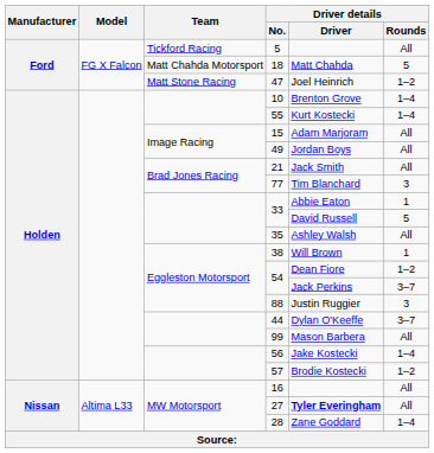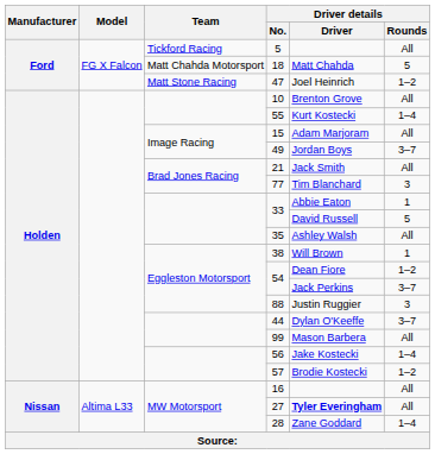 <table class="wikitable" style="font-size: 85%">
 <tr>
 <th rowspan=2>Manufacturer</th>
 <th rowspan=2>Model</th>
 <th rowspan=2>Team</th>
 <th colspan=3>Driver details</th>
 </tr>
 <tr>
 <th>No.</th>
 <th>Driver</th>
 <th>Rounds</th>
 </tr>
 <tr>
 <th rowspan="3"><a href='#'>Ford</a></th>
 <td rowspan="3"><a href='#'>FG X Falcon</a></td>
 <td><a href='#'>Tickford Racing</a></td>
 <td align="center">5</td>
 <td></td>
 <td align=center>All</td>
 </tr>
 <tr>
 <td>Matt Chahda Motorsport</td>
 <td align="center">18</td>
 <td> <a href='#'>Matt Chahda</a></td>
 <td align="center">5</td>
 </tr>
 <tr>
 <td><a href='#'>Matt Stone Racing</a></td>
 <td align="center">47</td>
 <td> Joel Heinrich</td>
 <td align=center>1–2</td>
 </tr>
 <tr>
 <th rowspan="17"><a href='#'>Holden</a></th>
 <td rowspan="17"></td>
 <td rowspan=2></td>
 <td align="center">10</td>
 <td> <a href='#'>Brenton Grove</a></td>
-<td align=center>1–4</td>
+<td align=center>All</td>
 </tr>
 <tr>
 <td align="center">55</td>
 <td> <a href='#'>Kurt Kostecki</a></td>
 <td align=center>1–4</td>
 </tr>
 <tr>
 <td rowspan=2>Image Racing</td>
 <td align="center">15</td>
 <td> <a href='#'>Adam Marjoram</a></td>
 <td align=center>All</td>
 </tr>
 <tr>
 <td align="center">49</td>
 <td> <a href='#'>Jordan Boys</a></td>
-<td align=center>All</td>
+<td align=center>3–7</td>
 </tr>
 <tr>
 <td rowspan=2><a href='#'>Brad Jones Racing</a></td>
 <td align="center">21</td>
 <td> <a href='#'>Jack Smith</a></td>
 <td align=center>All</td>
 </tr>
 <tr>
 <td align="center">77</td>
 <td> <a href='#'>Tim Blanchard</a></td>
 <td align=center>3</td>
 </tr>
 <tr>
 <td rowspan="3"></td>
 <td rowspan="2" align="center">33</td>
 <td> <a href='#'>Abbie Eaton</a></td>
 <td align=center>1</td>
 </tr>
 <tr>
 <td> <a href='#'>David Russell</a></td>
 <td align="center">5</td>
 </tr>
 <tr>
 <td align="center">35</td>
 <td> <a href='#'>Ashley Walsh</a></td>
 <td align=center>All</td>
 </tr>
 <tr>
 <td rowspan="4"><a href='#'>Eggleston Motorsport</a></td>
 <td align="center">38</td>
 <td> <a href='#'>Will Brown</a></td>
 <td align=center>1</td>
 </tr>
 <tr>
 <td rowspan=2 align="center">54</td>
 <td> <a href='#'>Dean Fiore</a></td>
 <td align=center>1–2</td>
 </tr>
 <tr>
 <td> <a href='#'>Jack Perkins</a></td>
 <td align=center>3–7</td>
 </tr>
 <tr>
 <td align="center">88</td>
 <td> Justin Ruggier</td>
 <td align=center>3</td>
 </tr>
 <tr>
 <td rowspan=2></td>
 <td align="center">44</td>
 <td> <a href='#'>Dylan O'Keeffe</a></td>
 <td align=center>3–7</td>
 </tr>
 <tr>
 <td align="center">99</td>
 <td> <a href='#'>Mason Barbera</a></td>
 <td align=center>All</td>
 </tr>
 <tr>
 <td rowspan=2></td>
 <td align="center">56</td>
 <td> <a href='#'>Jake Kostecki</a></td>
 <td align=center>1–4</td>
 </tr>
 <tr>
 <td align="center">57</td>
 <td> <a href='#'>Brodie Kostecki</a></td>
 <td align=center>1–2</td>
 </tr>
 <tr>
 <th rowspan="3"><a href='#'>Nissan</a></th>
 <td rowspan="3"><a href='#'>Altima L33</a></td>
 <td rowspan="3"><a href='#'>MW Motorsport</a></td>
 <td align="center">16</td>
 <td></td>
 <td align=center>All</td>
 </tr>
 <tr>
 <td align="center">27</td>
 <td nowrap><strong> <a href='#'>Tyler Everingham</a></strong></td>
 <td align=center>All</td>
 </tr>
 <tr>
 <td align="center">28</td>
 <td> <a href='#'>Zane Goddard</a></td>
 <td align=center>1–4</td>
 </tr>
 <tr>
 <th colspan="6">Source:</th>
 </tr>
 </table>
